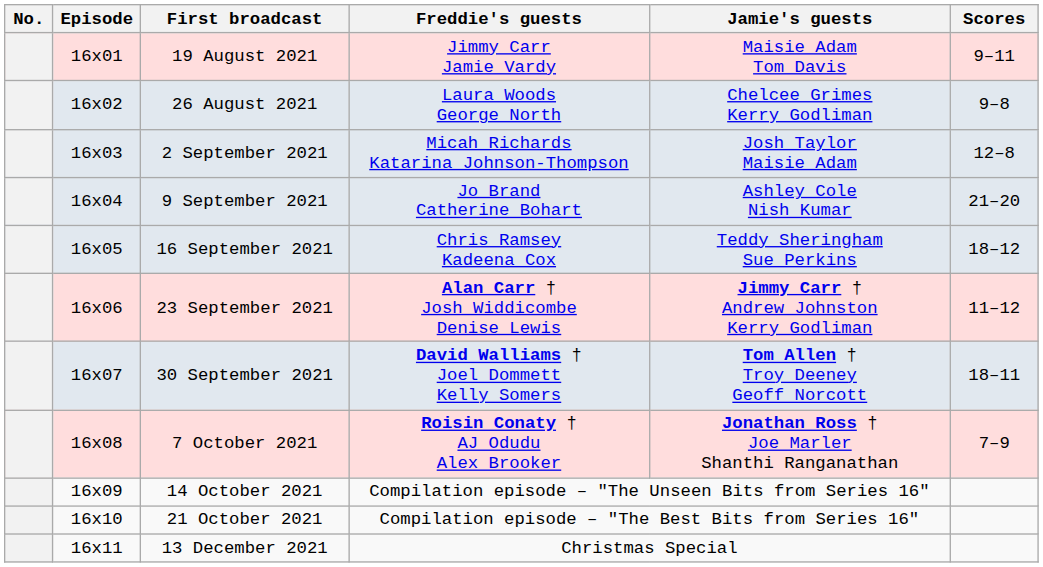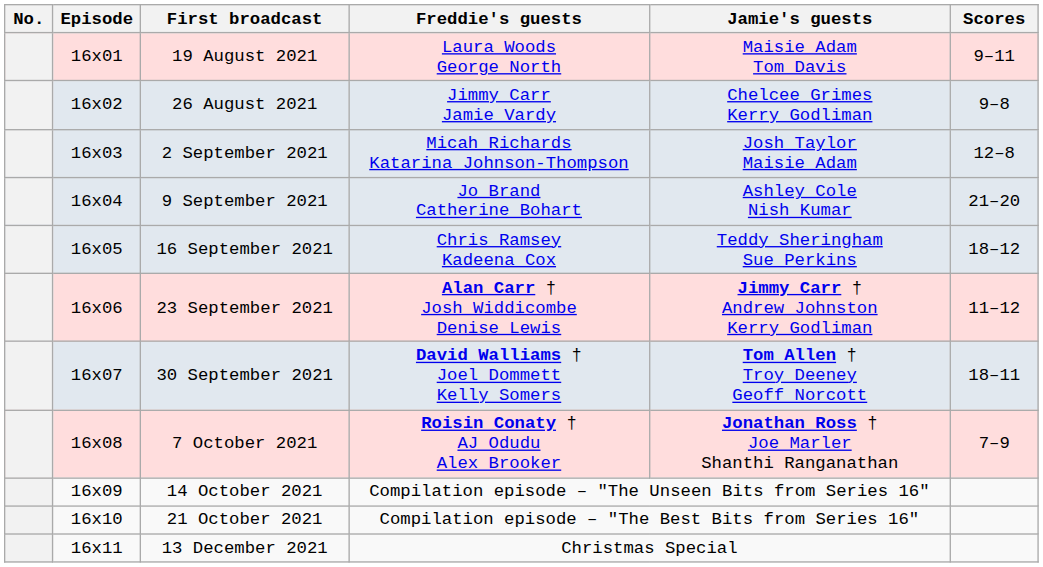 <table class="wikitable plainrowheaders"  style="text-align:center;">
 <tr>
 <th scope"col" style="width:30px;">No.</th>
 <th scope"col" style="width:60px;">Episode</th>
 <th scope"col" style="width:150px;">First broadcast</th>
 <th scope"col" style="width:220px;">Freddie's guests</th>
 <th scope"col" style="width:220px;">Jamie's guests</th>
 <th scope"col" style="width:60px;">Scores</th>
 </tr>
 <tr style="background:#fdd;">
 <th scope="row"></th>
 <td>16x01</td>
 <td>19 August 2021</td>
-<td><a href='#'>Jimmy Carr</a><br><a href='#'>Jamie Vardy</a></td>
+<td><a href='#'>Laura Woods</a><br><a href='#'>George North</a></td>
 <td><a href='#'>Maisie Adam</a><br><a href='#'>Tom Davis</a></td>
 <td>9–11</td>
 </tr>
 <tr style="background:#e1e8ef;">
 <th scope="row"></th>
 <td>16x02</td>
 <td>26 August 2021</td>
-<td><a href='#'>Laura Woods</a><br><a href='#'>George North</a></td>
+<td><a href='#'>Jimmy Carr</a><br><a href='#'>Jamie Vardy</a></td>
 <td><a href='#'>Chelcee Grimes</a><br><a href='#'>Kerry Godliman</a></td>
 <td>9–8</td>
 </tr>
 <tr style="background:#e1e8ef;">
 <th scope="row"></th>
 <td>16x03</td>
 <td>2 September 2021</td>
 <td><a href='#'>Micah Richards</a><br><a href='#'>Katarina Johnson-Thompson</a></td>
 <td><a href='#'>Josh Taylor</a><br><a href='#'>Maisie Adam</a></td>
 <td>12–8</td>
 </tr>
 <tr style="background:#e1e8ef;">
 <th scope="row"></th>
 <td>16x04</td>
 <td>9 September 2021</td>
 <td><a href='#'>Jo Brand</a><br><a href='#'>Catherine Bohart</a></td>
 <td><a href='#'>Ashley Cole</a><br><a href='#'>Nish Kumar</a></td>
 <td>21–20</td>
 </tr>
 <tr style="background:#e1e8ef;">
 <th scope="row"></th>
 <td>16x05</td>
 <td>16 September 2021</td>
 <td><a href='#'>Chris Ramsey</a><br><a href='#'>Kadeena Cox</a></td>
 <td><a href='#'>Teddy Sheringham</a><br><a href='#'>Sue Perkins</a></td>
 <td>18–12</td>
 </tr>
 <tr style="background:#fdd;">
 <th scope="row"></th>
 <td>16x06</td>
 <td>23 September 2021</td>
 <td><strong><a href='#'>Alan Carr</a></strong> †<br><a href='#'>Josh Widdicombe</a><br><a href='#'>Denise Lewis</a></td>
 <td><strong><a href='#'>Jimmy Carr</a></strong> †<br><a href='#'>Andrew Johnston</a><br><a href='#'>Kerry Godliman</a></td>
 <td>11–12</td>
 </tr>
 <tr style="background:#e1e8ef;">
 <th scope="row"></th>
 <td>16x07</td>
 <td>30 September 2021</td>
 <td><strong><a href='#'>David Walliams</a></strong> †<br><a href='#'>Joel Dommett</a><br><a href='#'>Kelly Somers</a></td>
 <td><strong><a href='#'>Tom Allen</a></strong> †<br><a href='#'>Troy Deeney</a><br><a href='#'>Geoff Norcott</a></td>
 <td>18–11</td>
 </tr>
 <tr style="background:#fdd;">
 <th scope="row"></th>
 <td>16x08</td>
 <td>7 October 2021</td>
 <td><strong><a href='#'>Roisin Conaty</a></strong> †<br><a href='#'>AJ Odudu</a><br><a href='#'>Alex Brooker</a></td>
 <td><strong><a href='#'>Jonathan Ross</a></strong> †<br><a href='#'>Joe Marler</a><br>Shanthi Ranganathan</td>
 <td>7–9</td>
 </tr>
 <tr>
 <th scope="row"></th>
 <td>16x09</td>
 <td>14 October 2021</td>
 <td colspan="2">Compilation episode – "The Unseen Bits from Series 16"</td>
 <td></td>
 </tr>
 <tr>
 <th scope="row"></th>
 <td>16x10</td>
 <td>21 October 2021</td>
 <td colspan="2">Compilation episode – "The Best Bits from Series 16"</td>
 <td></td>
 </tr>
 <tr>
 <th scope="row"></th>
 <td>16x11</td>
 <td>13 December 2021</td>
 <td colspan="2">Christmas Special</td>
 <td></td>
 </tr>
 </table>
